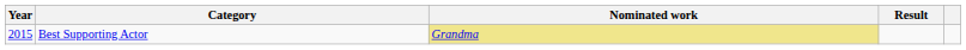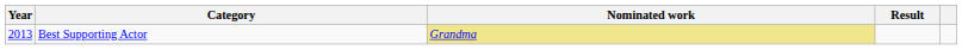 <table class=wikitable>
 <tr>
 <th scope="col" style="width:1em;">Year</th>
 <th scope="col" style="width:34em;">Category</th>
 <th scope="col" style="width:39em;">Nominated work</th>
 <th scope="col" style="width:5em;">Result</th>
 <th scope="col" style="width:1em;"></th>
 </tr>
 <tr>
-<td><a href='#'>2015</a></td>
+<td><a href='#'>2013</a></td>
 <td><a href='#'>Best Supporting Actor</a></td>
 <td style="background: khaki;"><em><a href='#'>Grandma</a></em></td>
 <td></td>
 <td align="center"></td>
 </tr>
 </table>
